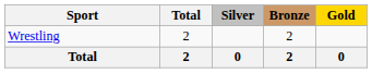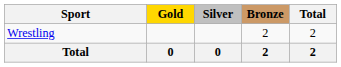 <table class="wikitable sortable" style="text-align:center;">
 <tr>
 <th width=180>Sport</th>
-<th width=55>Total</th>
+<th scope="col" style="background:gold; width:55px;">Gold</th>
 <th scope="col" style="background:silver; width:55px;">Silver</th>
 <th scope="col" style="background:#cc9966; width:55px;">Bronze</th>
-<th scope="col" style="background:gold; width:55px;">Gold</th>
+<th width=55>Total</th>
 </tr>
 <tr>
 <td align=left><a href='#'>Wrestling</a></td>
-<td>2</td>
+<td></td>
 <td></td>
 <td>2</td>
-<td></td>
+<td>2</td>
 </tr>
 <tr class="sortbottom">
 <th>Total</th>
-<th>2</th>
+<th>0</th>
 <th>0</th>
 <th>2</th>
-<th>0</th>
+<th>2</th>
 </tr>
 </table>
